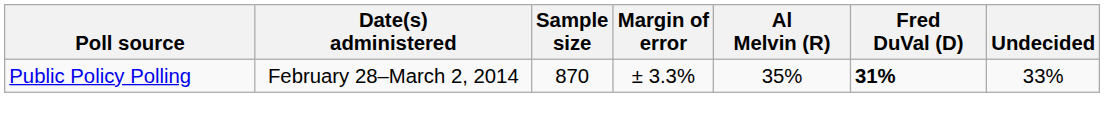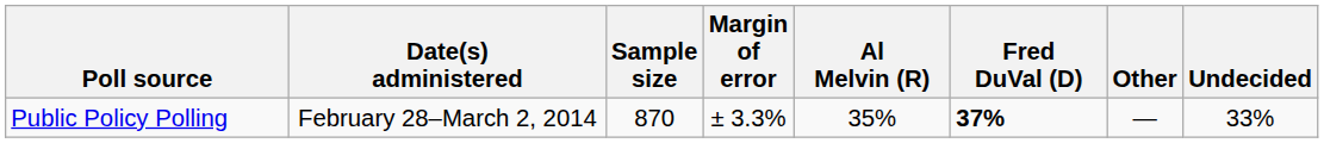 <table class="wikitable">
 <tr valign= bottom>
 <th style="width:190px;">Poll source</th>
 <th style="width:210px;">Date(s)<br>administered</th>
 <th class=small>Sample<br>size</th>
 <th class=small>Margin of<br>error</th>
 <th style="width:100px;">Al<br>Melvin (R)</th>
 <th style="width:100px;">Fred<br>DuVal (D)</th>
+<th style="width:40px;">Other</th>
 <th style="width:40px;">Undecided</th>
 </tr>
 <tr>
 <td><a href='#'>Public Policy Polling</a></td>
 <td align=center>February 28–March 2, 2014</td>
 <td align=center>870</td>
 <td align=center>± 3.3%</td>
 <td align=center>35%</td>
-<td><strong>31%</strong></td>
+<td><strong>37%</strong></td>
+<td align=center>—</td>
 <td align=center>33%</td>
 </tr>
 </table>
